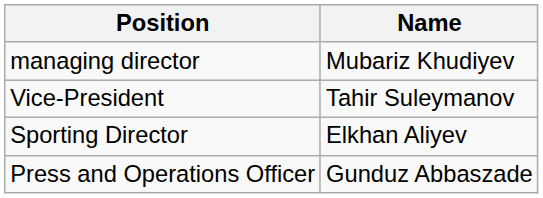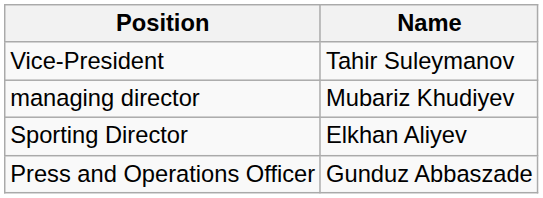 <table class="wikitable">
 <tr>
 <th>Position</th>
 <th>Name</th>
 </tr>
 <tr>
+<td>Vice-President</td>
+<td> Tahir Suleymanov</td>
+</tr>
+<tr>
 <td>managing director</td>
 <td> Mubariz Khudiyev</td>
-</tr>
-<tr>
-<td>Vice-President</td>
-<td> Tahir Suleymanov</td>
 </tr>
 <tr>
 <td>Sporting Director</td>
 <td> Elkhan Aliyev</td>
 </tr>
 <tr>
 <td>Press and Operations Officer</td>
 <td> Gunduz Abbaszade</td>
 </tr>
 </table>
